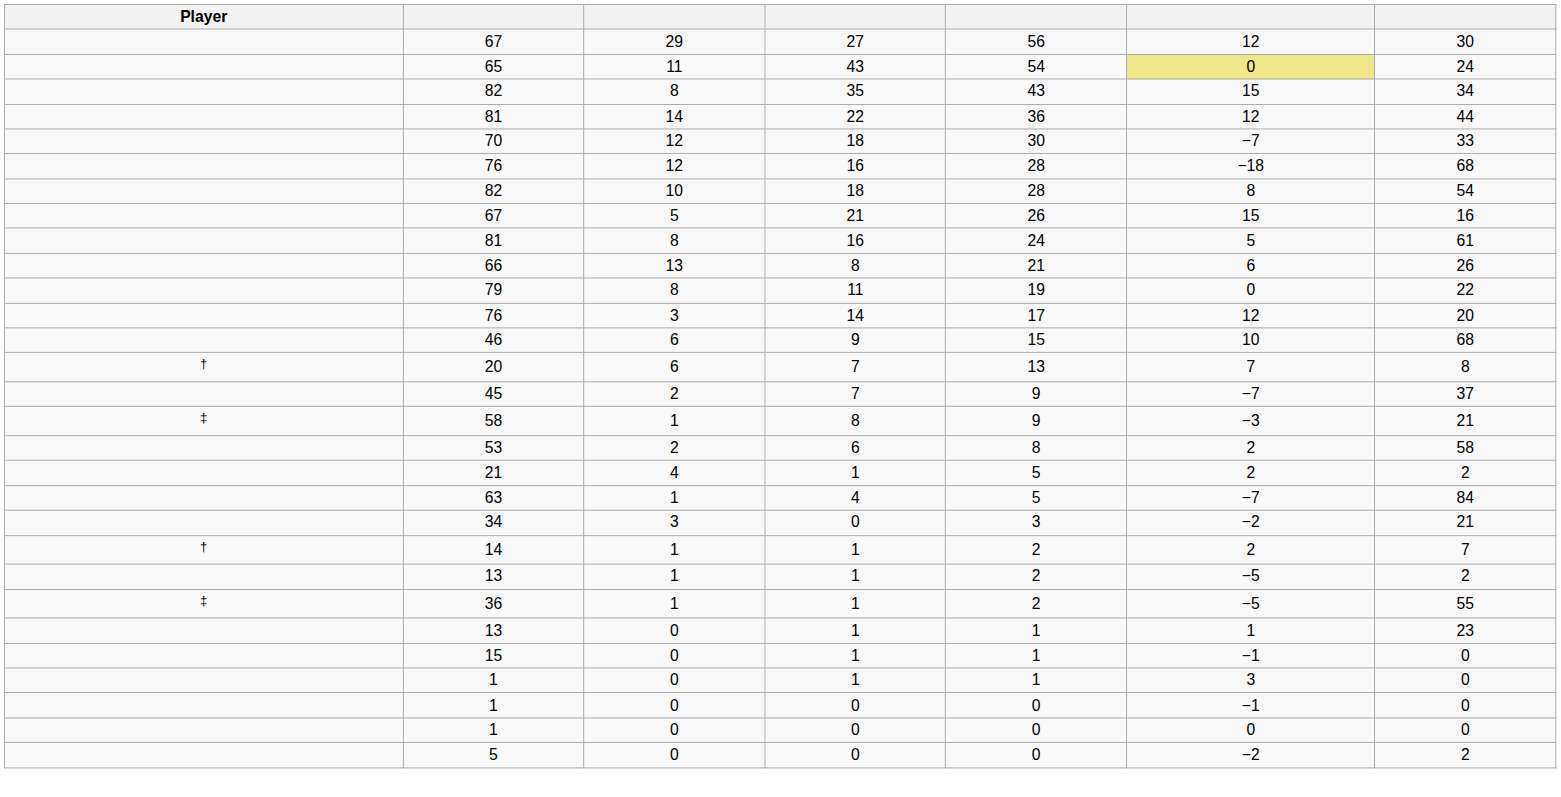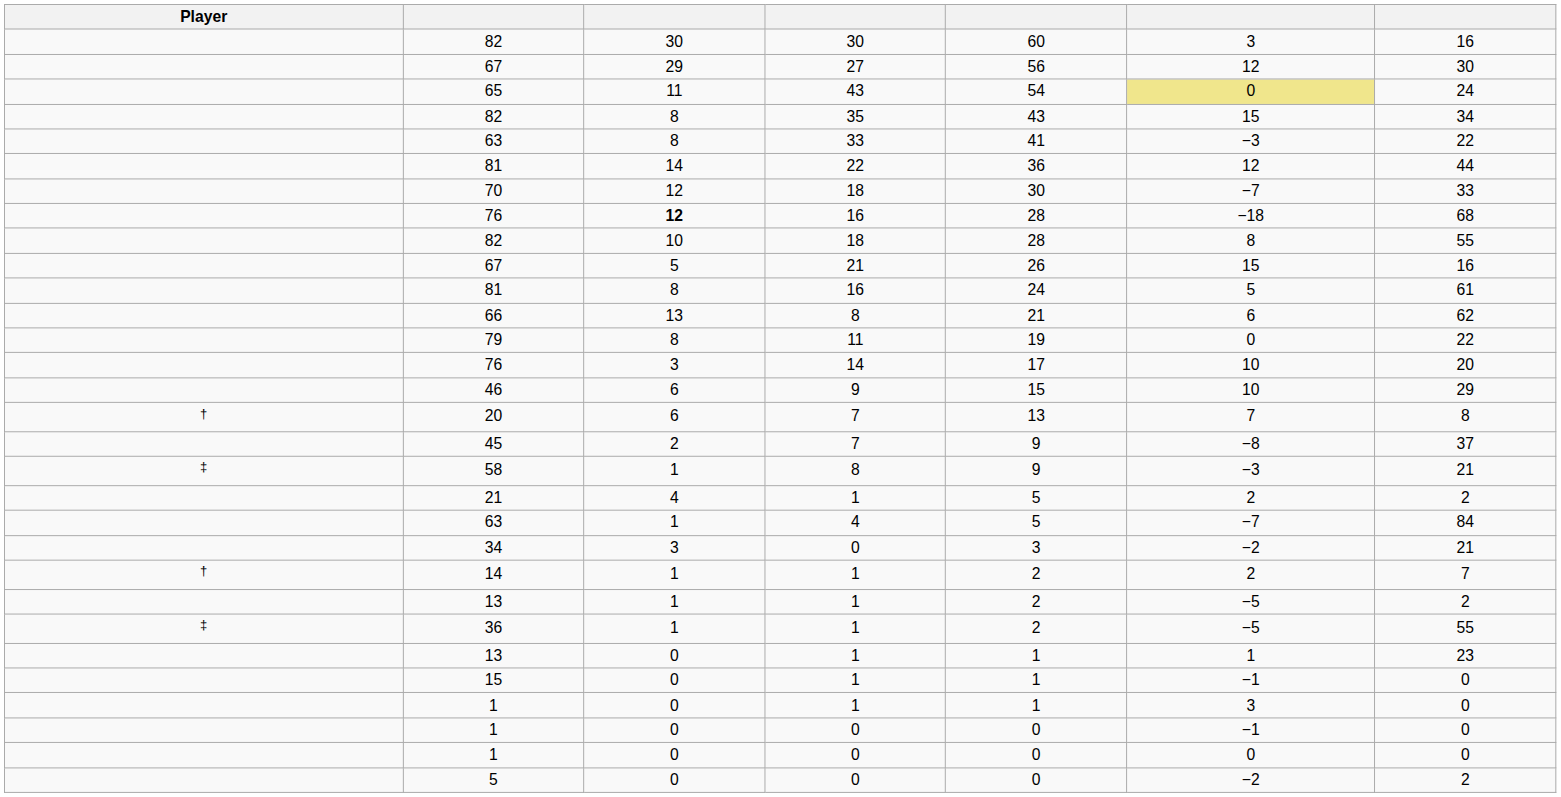 <table class="wikitable sortable" style="width:100%;">
 <tr align=center>
 <th>Player</th>
 <th></th>
 <th></th>
 <th></th>
 <th></th>
 <th data-sort-type="number"></th>
 <th></th>
+</tr>
+<tr align=center>
+<td></td>
+<td>82</td>
+<td>30</td>
+<td>30</td>
+<td>60</td>
+<td>3</td>
+<td>16</td>
 </tr>
 <tr align=center>
 <td></td>
 <td>67</td>
 <td>29</td>
 <td>27</td>
 <td>56</td>
 <td>12</td>
 <td>30</td>
 </tr>
 <tr align=center>
 <td></td>
 <td>65</td>
 <td>11</td>
 <td>43</td>
 <td>54</td>
 <td style="background: khaki;">0</td>
 <td>24</td>
 </tr>
 <tr align=center>
 <td></td>
 <td>82</td>
 <td>8</td>
 <td>35</td>
 <td>43</td>
 <td>15</td>
 <td>34</td>
 </tr>
 <tr align=center>
 <td></td>
+<td>63</td>
+<td>8</td>
+<td>33</td>
+<td>41</td>
+<td>−3</td>
+<td>22</td>
+</tr>
+<tr align=center>
+<td></td>
 <td>81</td>
 <td>14</td>
 <td>22</td>
 <td>36</td>
 <td>12</td>
 <td>44</td>
 </tr>
 <tr align=center>
 <td></td>
 <td>70</td>
 <td>12</td>
 <td>18</td>
 <td>30</td>
 <td>−7</td>
 <td>33</td>
 </tr>
 <tr align=center>
 <td></td>
 <td>76</td>
-<td>12</td>
+<td><strong>12</strong></td>
 <td>16</td>
 <td>28</td>
 <td>−18</td>
 <td>68</td>
 </tr>
 <tr align=center>
 <td></td>
 <td>82</td>
 <td>10</td>
 <td>18</td>
 <td>28</td>
 <td>8</td>
-<td>54</td>
+<td>55</td>
 </tr>
 <tr align=center>
 <td></td>
 <td>67</td>
 <td>5</td>
 <td>21</td>
 <td>26</td>
 <td>15</td>
 <td>16</td>
 </tr>
 <tr align=center>
 <td></td>
 <td>81</td>
 <td>8</td>
 <td>16</td>
 <td>24</td>
 <td>5</td>
 <td>61</td>
 </tr>
 <tr align=center>
 <td></td>
 <td>66</td>
 <td>13</td>
 <td>8</td>
 <td>21</td>
 <td>6</td>
-<td>26</td>
+<td>62</td>
 </tr>
 <tr align=center>
 <td></td>
 <td>79</td>
 <td>8</td>
 <td>11</td>
 <td>19</td>
 <td>0</td>
 <td>22</td>
 </tr>
 <tr align=center>
 <td></td>
 <td>76</td>
 <td>3</td>
 <td>14</td>
 <td>17</td>
-<td>12</td>
+<td>10</td>
 <td>20</td>
 </tr>
 <tr align=center>
 <td></td>
 <td>46</td>
 <td>6</td>
 <td>9</td>
 <td>15</td>
 <td>10</td>
-<td>68</td>
+<td>29</td>
 </tr>
 <tr align=center>
 <td><sup>†</sup></td>
 <td>20</td>
 <td>6</td>
 <td>7</td>
 <td>13</td>
 <td>7</td>
 <td>8</td>
 </tr>
 <tr align=center>
 <td></td>
 <td>45</td>
 <td>2</td>
 <td>7</td>
 <td>9</td>
-<td>−7</td>
+<td>−8</td>
 <td>37</td>
 </tr>
 <tr align=center>
 <td><sup>‡</sup></td>
 <td>58</td>
 <td>1</td>
 <td>8</td>
 <td>9</td>
 <td>−3</td>
 <td>21</td>
-</tr>
-<tr align=center>
-<td></td>
-<td>53</td>
-<td>2</td>
-<td>6</td>
-<td>8</td>
-<td>2</td>
-<td>58</td>
 </tr>
 <tr align=center>
 <td></td>
 <td>21</td>
 <td>4</td>
 <td>1</td>
 <td>5</td>
 <td>2</td>
 <td>2</td>
 </tr>
 <tr align=center>
 <td></td>
 <td>63</td>
 <td>1</td>
 <td>4</td>
 <td>5</td>
 <td>−7</td>
 <td>84</td>
 </tr>
 <tr align=center>
 <td></td>
 <td>34</td>
 <td>3</td>
 <td>0</td>
 <td>3</td>
 <td>−2</td>
 <td>21</td>
 </tr>
 <tr align=center>
 <td><sup>†</sup></td>
 <td>14</td>
 <td>1</td>
 <td>1</td>
 <td>2</td>
 <td>2</td>
 <td>7</td>
 </tr>
 <tr align=center>
 <td></td>
 <td>13</td>
 <td>1</td>
 <td>1</td>
 <td>2</td>
 <td>−5</td>
 <td>2</td>
 </tr>
 <tr align=center>
 <td><sup>‡</sup></td>
 <td>36</td>
 <td>1</td>
 <td>1</td>
 <td>2</td>
 <td>−5</td>
 <td>55</td>
 </tr>
 <tr align=center>
 <td></td>
 <td>13</td>
 <td>0</td>
 <td>1</td>
 <td>1</td>
 <td>1</td>
 <td>23</td>
 </tr>
 <tr align=center>
 <td></td>
 <td>15</td>
 <td>0</td>
 <td>1</td>
 <td>1</td>
 <td>−1</td>
 <td>0</td>
 </tr>
 <tr align=center>
 <td></td>
 <td>1</td>
 <td>0</td>
 <td>1</td>
 <td>1</td>
 <td>3</td>
 <td>0</td>
 </tr>
 <tr align=center>
 <td></td>
 <td>1</td>
 <td>0</td>
 <td>0</td>
 <td>0</td>
 <td>−1</td>
 <td>0</td>
 </tr>
 <tr align=center>
 <td></td>
 <td>1</td>
 <td>0</td>
 <td>0</td>
 <td>0</td>
 <td>0</td>
 <td>0</td>
 </tr>
 <tr align=center>
 <td></td>
 <td>5</td>
 <td>0</td>
 <td>0</td>
 <td>0</td>
 <td>−2</td>
 <td>2</td>
 </tr>
 </table>
